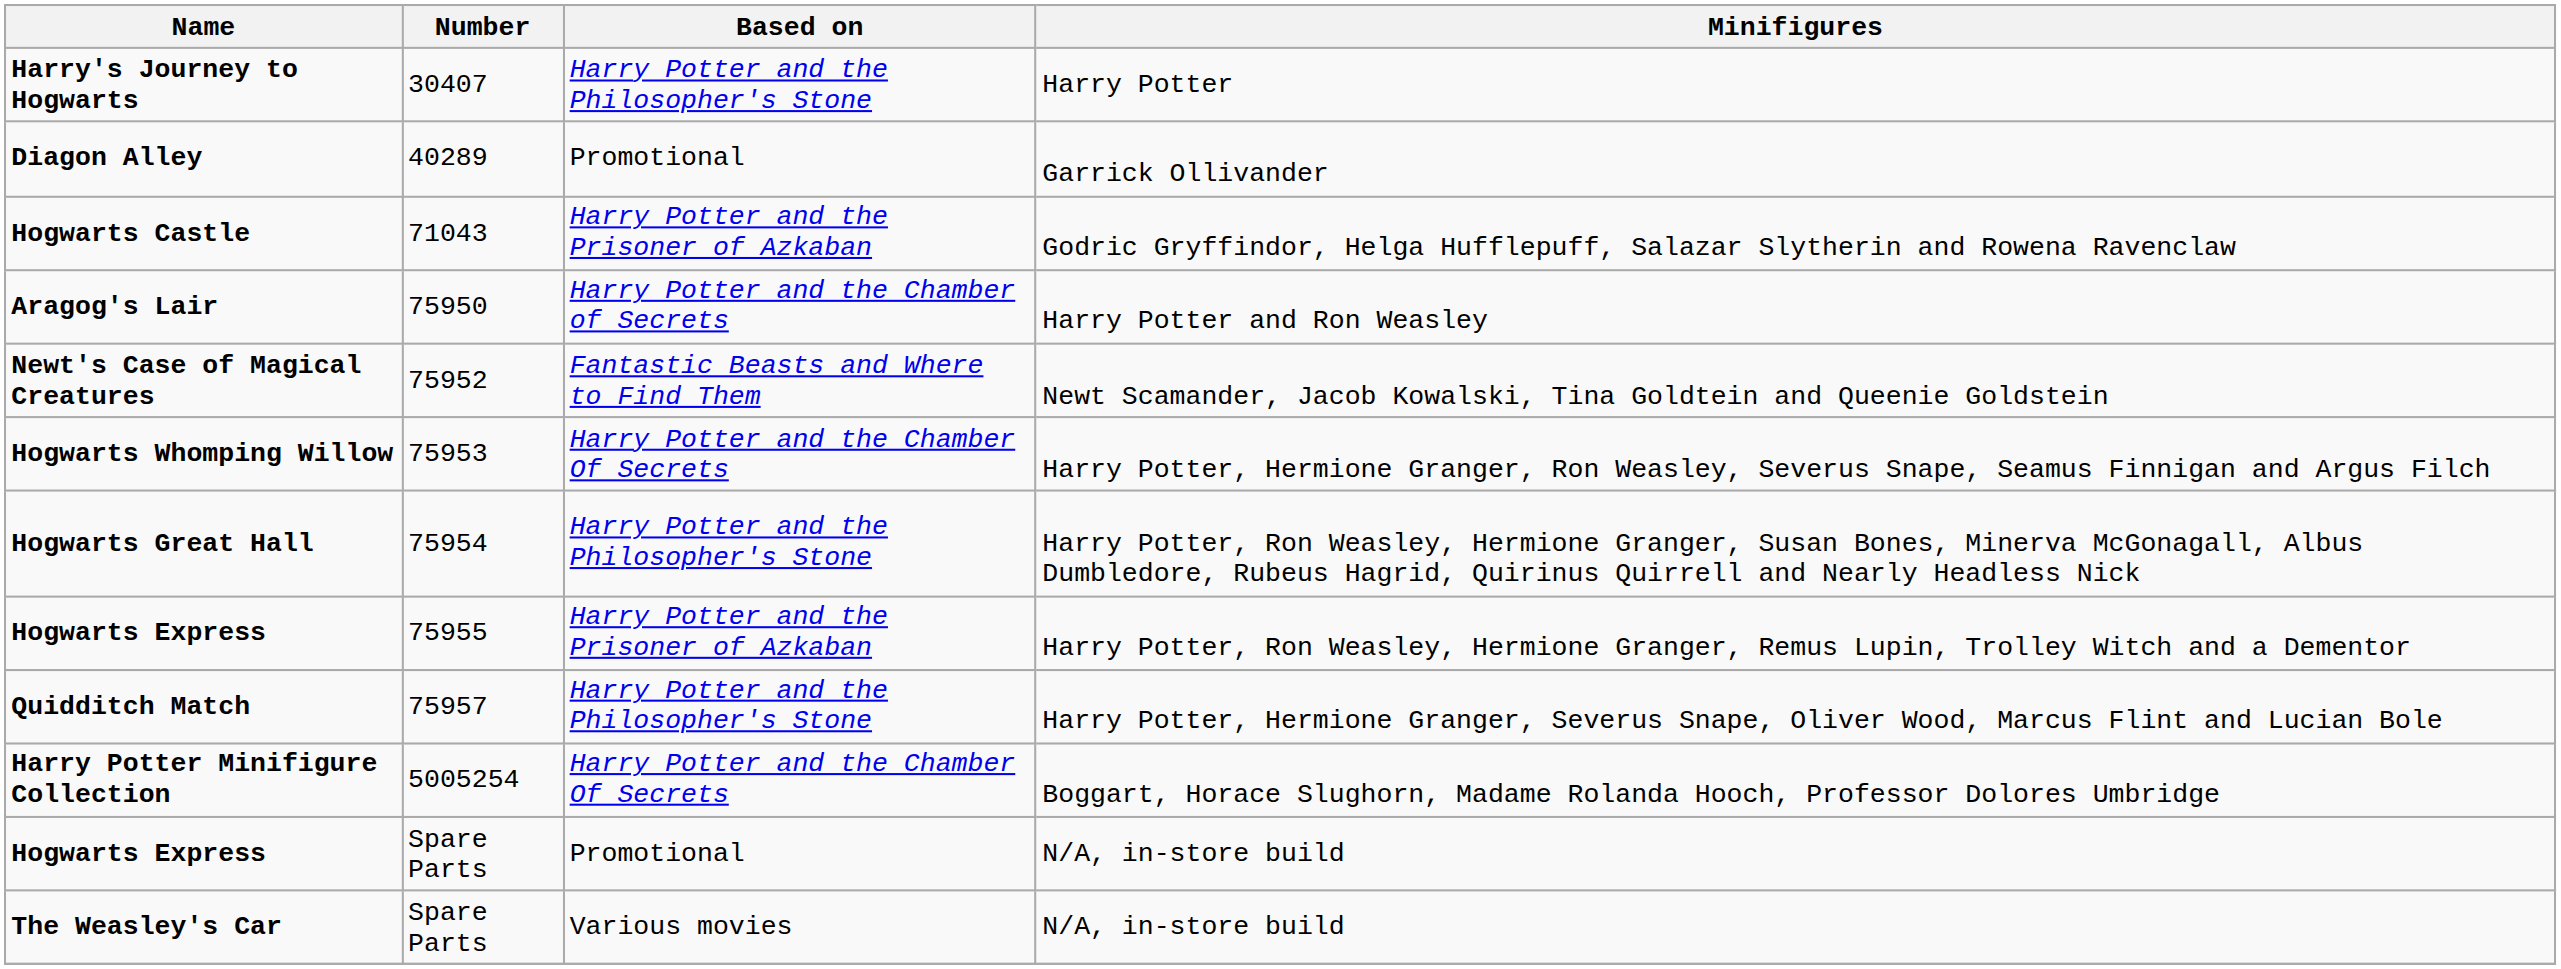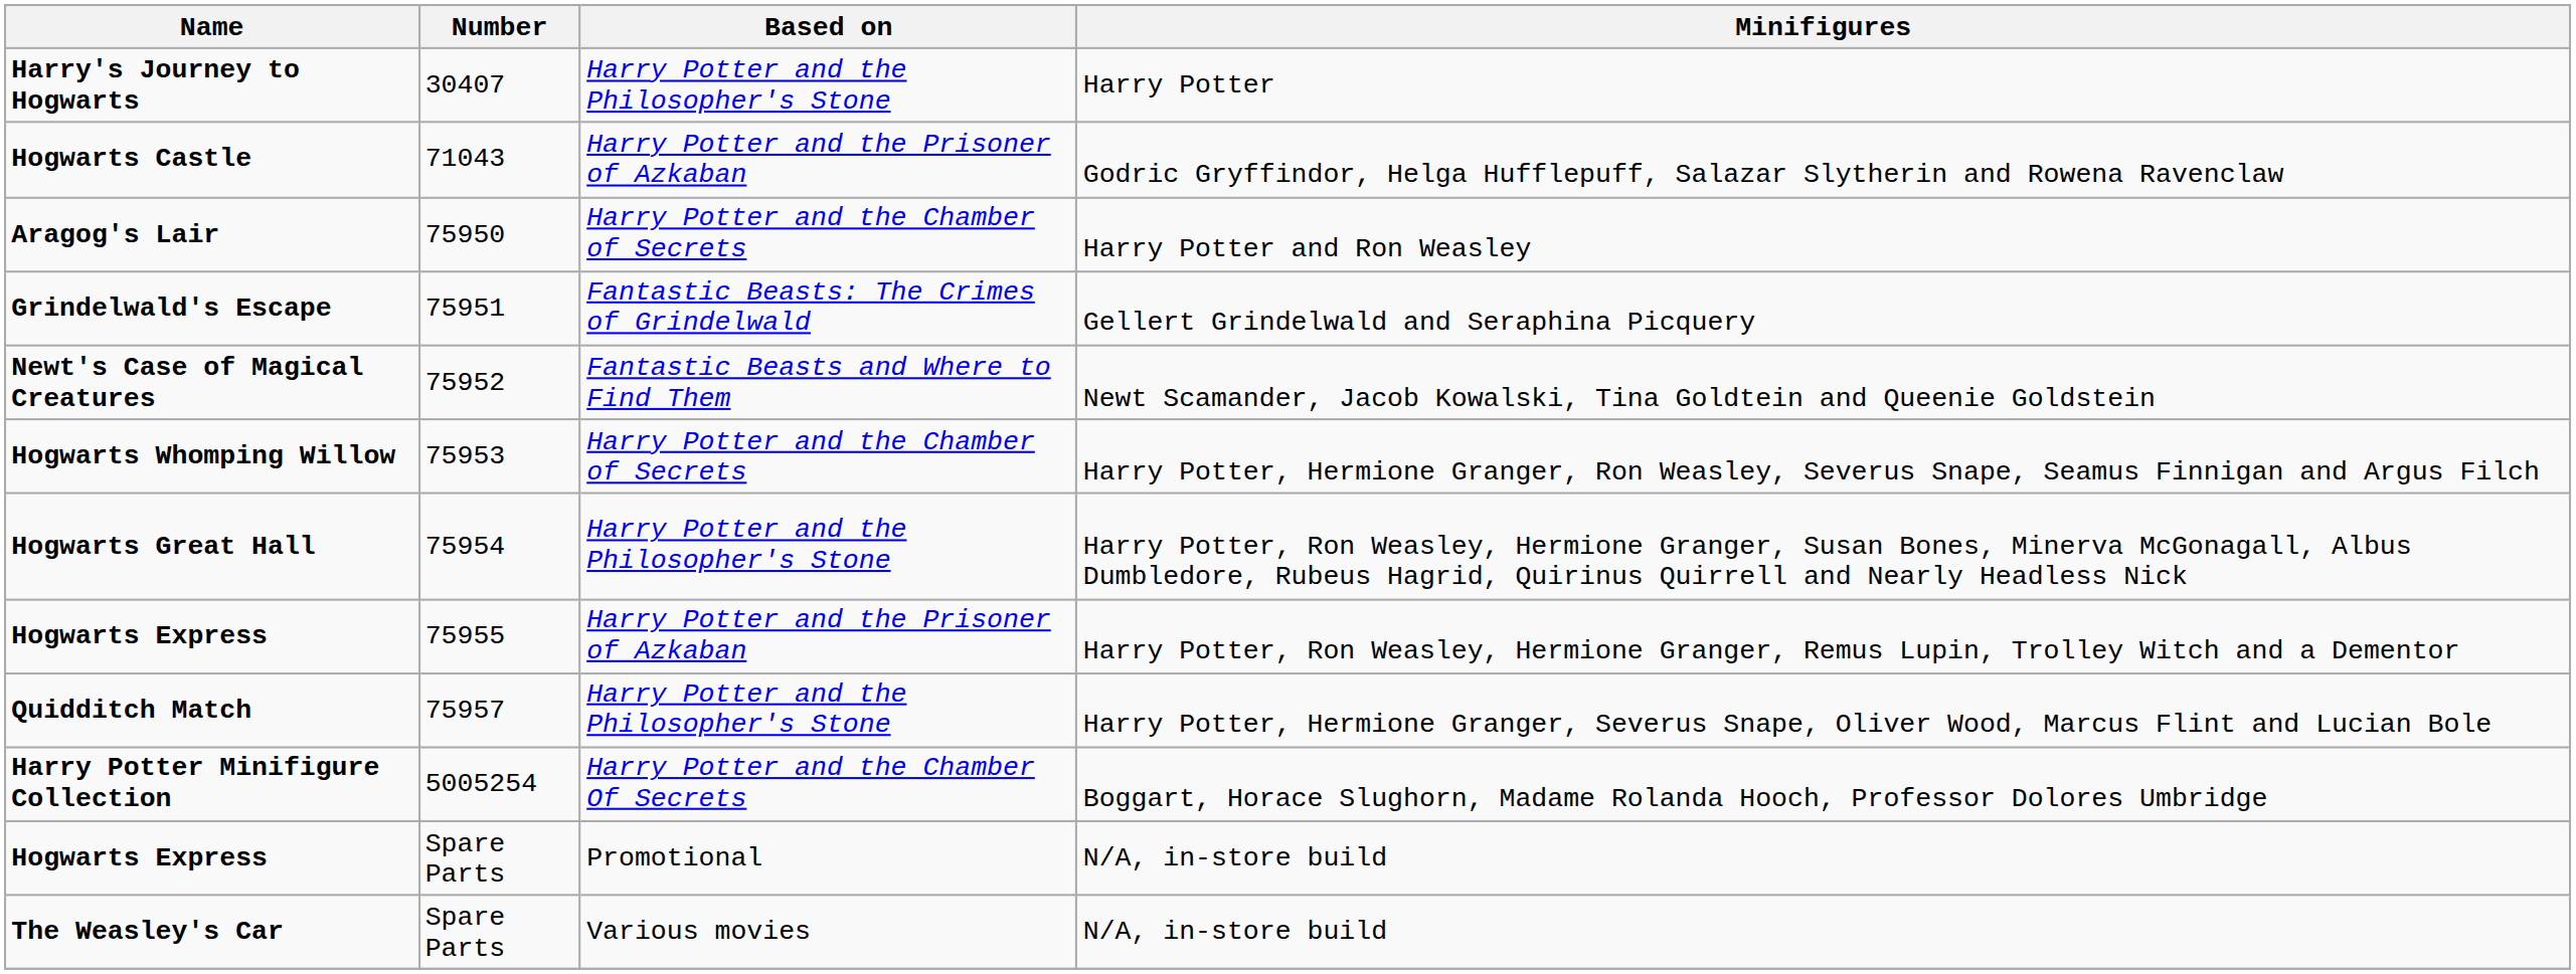 <table class="wikitable">
 <tr>
 <th>Name</th>
 <th>Number</th>
 <th>Based on</th>
 <th>Minifigures</th>
 </tr>
 <tr>
 <td><strong>Harry's Journey to Hogwarts</strong></td>
 <td>30407</td>
 <td><em><a href='#'>Harry Potter and the Philosopher's Stone</a></em></td>
 <td>Harry Potter</td>
 </tr>
 <tr>
-<td><strong>Diagon Alley</strong></td>
-<td>40289</td>
-<td>Promotional</td>
-<td><br>Garrick Ollivander</td>
-</tr>
-<tr>
 <td><strong>Hogwarts Castle</strong></td>
 <td>71043</td>
 <td><em><a href='#'>Harry Potter and the Prisoner of Azkaban</a></em></td>
 <td><br>Godric Gryffindor, Helga Hufflepuff, Salazar Slytherin and Rowena Ravenclaw</td>
 </tr>
 <tr>
 <td><strong>Aragog's Lair</strong></td>
 <td>75950</td>
 <td><em><a href='#'>Harry Potter and the Chamber of Secrets</a></em></td>
 <td><br>Harry Potter and Ron Weasley</td>
 </tr>
 <tr>
+<td><strong>Grindelwald's Escape</strong></td>
+<td>75951</td>
+<td><em><a href='#'>Fantastic Beasts: The Crimes of Grindelwald</a></em></td>
+<td><br>Gellert Grindelwald and Seraphina Picquery</td>
+</tr>
+<tr>
 <td><strong>Newt's Case of Magical Creatures</strong></td>
 <td>75952</td>
 <td><em><a href='#'>Fantastic Beasts and Where to Find Them</a></em></td>
 <td><br>Newt Scamander, Jacob Kowalski, Tina Goldtein and Queenie Goldstein</td>
 </tr>
 <tr>
 <td><strong>Hogwarts Whomping Willow</strong></td>
 <td>75953</td>
-<td><em><a href='#'>Harry Potter and the Chamber Of Secrets</a></em></td>
+<td><em><a href='#'>Harry Potter and the Chamber of Secrets</a></em></td>
 <td><br>Harry Potter, Hermione Granger, Ron Weasley, Severus Snape, Seamus Finnigan and Argus Filch</td>
 </tr>
 <tr>
 <td><strong>Hogwarts Great Hall</strong></td>
 <td>75954</td>
 <td><em><a href='#'>Harry Potter and the Philosopher's Stone</a></em></td>
 <td><br>Harry Potter, Ron Weasley, Hermione Granger, Susan Bones, Minerva McGonagall, Albus Dumbledore, Rubeus Hagrid, Quirinus Quirrell and Nearly Headless Nick</td>
 </tr>
 <tr>
 <td><strong>Hogwarts Express</strong></td>
 <td>75955</td>
 <td><em><a href='#'>Harry Potter and the Prisoner of Azkaban</a></em></td>
 <td><br>Harry Potter, Ron Weasley, Hermione Granger, Remus Lupin, Trolley Witch and a Dementor</td>
 </tr>
 <tr>
 <td><strong>Quidditch Match</strong></td>
 <td>75957</td>
 <td><em><a href='#'>Harry Potter and the Philosopher's Stone</a></em></td>
 <td><br>Harry Potter, Hermione Granger, Severus Snape, Oliver Wood, Marcus Flint and Lucian Bole</td>
 </tr>
 <tr>
 <td><strong>Harry Potter Minifigure Collection</strong></td>
 <td>5005254</td>
 <td><em><a href='#'>Harry Potter and the Chamber Of Secrets</a></em></td>
 <td><br>Boggart, Horace Slughorn, Madame Rolanda Hooch, Professor Dolores Umbridge</td>
 </tr>
 <tr>
 <td><strong>Hogwarts Express</strong></td>
 <td>Spare Parts</td>
 <td>Promotional</td>
 <td>N/A, in-store build</td>
 </tr>
 <tr>
 <td><strong>The Weasley's Car</strong></td>
 <td>Spare Parts</td>
 <td>Various movies</td>
 <td>N/A, in-store build</td>
 </tr>
 <tr>
 </tr>
 </table>
